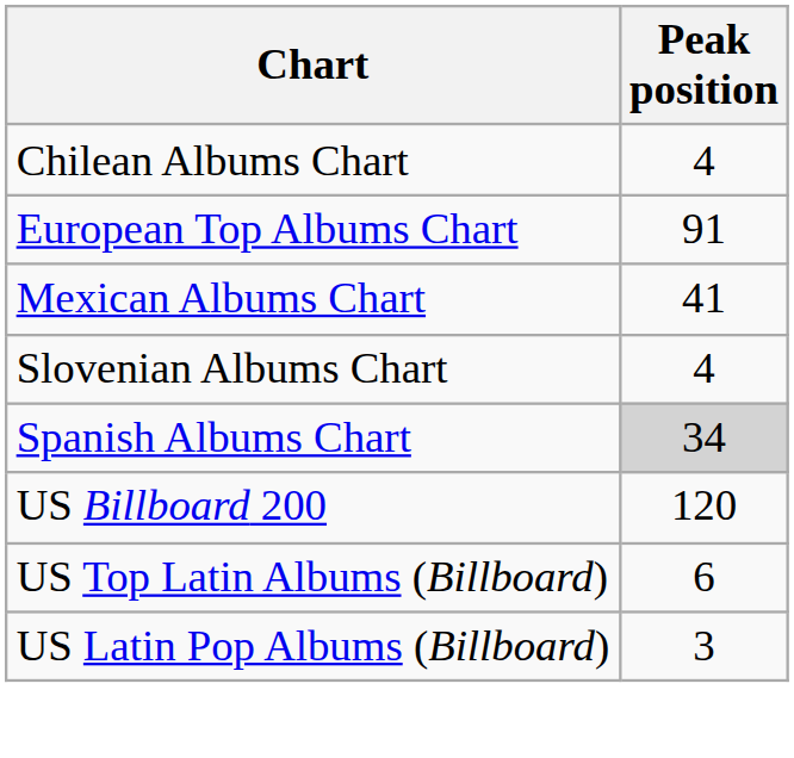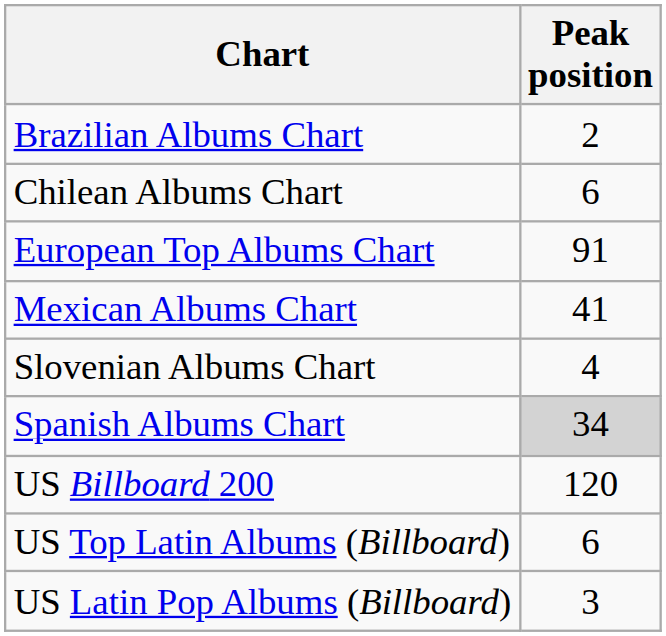 <table class="wikitable sortable">
 <tr>
 <th>Chart</th>
 <th>Peak<br>position</th>
 </tr>
 <tr>
+<td><a href='#'>Brazilian Albums Chart</a></td>
+<td style="text-align:center;">2</td>
+</tr>
+<tr>
 <td>Chilean Albums Chart</td>
-<td style="text-align:center;">4</td>
+<td style="text-align:center;">6</td>
 </tr>
 <tr>
 <td><a href='#'>European Top Albums Chart</a></td>
 <td style="text-align:center;">91</td>
 </tr>
 <tr>
 <td><a href='#'>Mexican Albums Chart</a></td>
 <td style="text-align:center;">41</td>
 </tr>
 <tr>
 <td>Slovenian Albums Chart</td>
 <td style="text-align:center;">4</td>
 </tr>
 <tr>
 <td><a href='#'>Spanish Albums Chart</a></td>
 <td style="background: lightgrey; text-align:center;">34</td>
 </tr>
 <tr>
 <td>US <a href='#'><em>Billboard</em> 200</a></td>
 <td style="text-align:center;">120</td>
 </tr>
 <tr>
 <td>US <a href='#'>Top Latin Albums</a> (<em>Billboard</em>)</td>
 <td style="text-align:center;">6</td>
 </tr>
 <tr>
 <td>US <a href='#'>Latin Pop Albums</a> (<em>Billboard</em>)</td>
 <td style="text-align:center;">3</td>
 </tr>
 </table>
